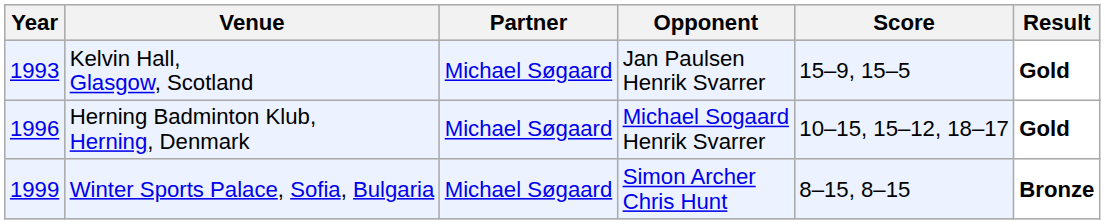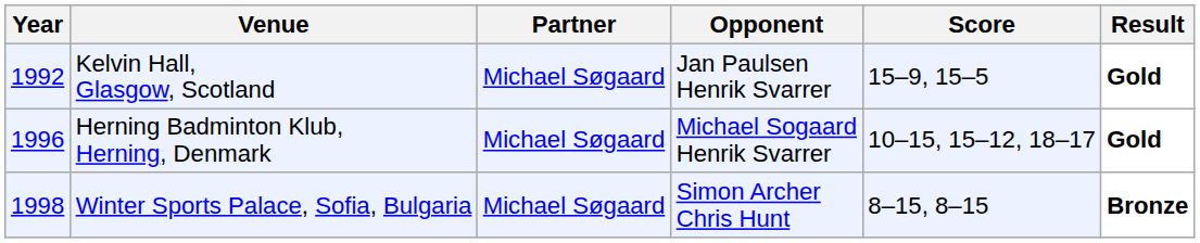 <table class="sortable wikitable" style="font-size: 90%;">
 <tr>
 <th>Year</th>
 <th>Venue</th>
 <th>Partner</th>
 <th>Opponent</th>
 <th>Score</th>
 <th>Result</th>
 </tr>
 <tr style="background:#ECF2FF">
-<td align="center"><a href='#'>1993</a></td>
+<td align="center"><a href='#'>1992</a></td>
 <td align="left">Kelvin Hall,<br><a href='#'>Glasgow</a>, Scotland</td>
 <td align="left"> <a href='#'>Michael Søgaard</a></td>
 <td align="left"> Jan Paulsen <br> Henrik Svarrer</td>
 <td align="left">15–9, 15–5</td>
 <td style="text-align:left; background:white"> <strong>Gold</strong></td>
 </tr>
 <tr style="background:#ECF2FF">
 <td align="center"><a href='#'>1996</a></td>
 <td align="left">Herning Badminton Klub,<br><a href='#'>Herning</a>, Denmark</td>
 <td align="left"> <a href='#'>Michael Søgaard</a></td>
 <td align="left"> <a href='#'>Michael Sogaard</a> <br> Henrik Svarrer</td>
 <td align="left">10–15, 15–12, 18–17</td>
 <td style="text-align:left; background:white"> <strong>Gold</strong></td>
 </tr>
 <tr style="background:#ECF2FF">
-<td align="center"><a href='#'>1999</a></td>
+<td align="center"><a href='#'>1998</a></td>
 <td align="left"><a href='#'>Winter Sports Palace</a>, <a href='#'>Sofia</a>, <a href='#'>Bulgaria</a></td>
 <td align="left"> <a href='#'>Michael Søgaard</a></td>
 <td align="left"> <a href='#'>Simon Archer</a> <br>  <a href='#'>Chris Hunt</a></td>
 <td align="left">8–15, 8–15</td>
 <td style="text-align:left; background:white"> <strong>Bronze</strong></td>
 </tr>
 </table>
